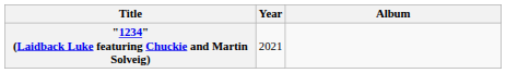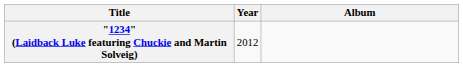 <table class="wikitable plainrowheaders" style="text-align:center;" border="1">
 <tr>
 <th scope="col" style="width:21em;">Title</th>
 <th scope="col" style="width:1em;">Year</th>
 <th scope="col" style="width:18em;">Album</th>
 </tr>
 <tr>
 <th scope="row">"<a href='#'>1234</a>"<br><span>(<a href='#'>Laidback Luke</a> featuring <a href='#'>Chuckie</a> and Martin Solveig)</span></th>
-<td>2021</td>
+<td>2012</td>
 <td></td>
 </tr>
 </table>
